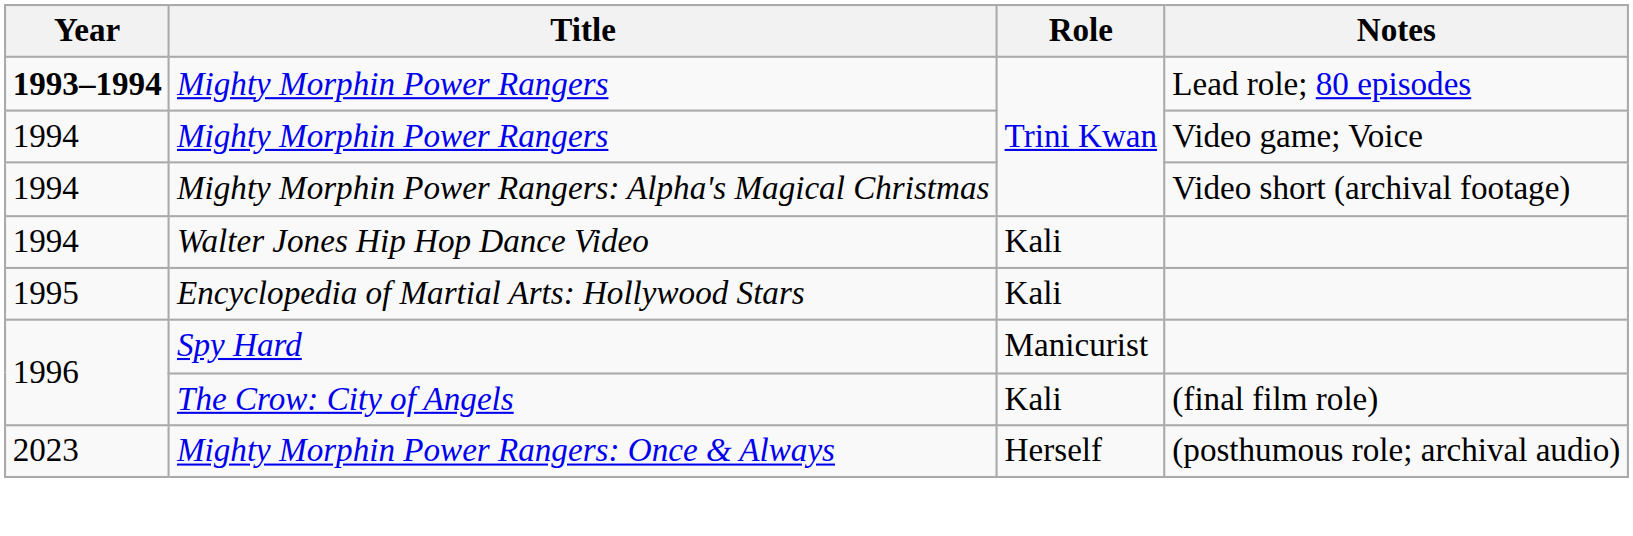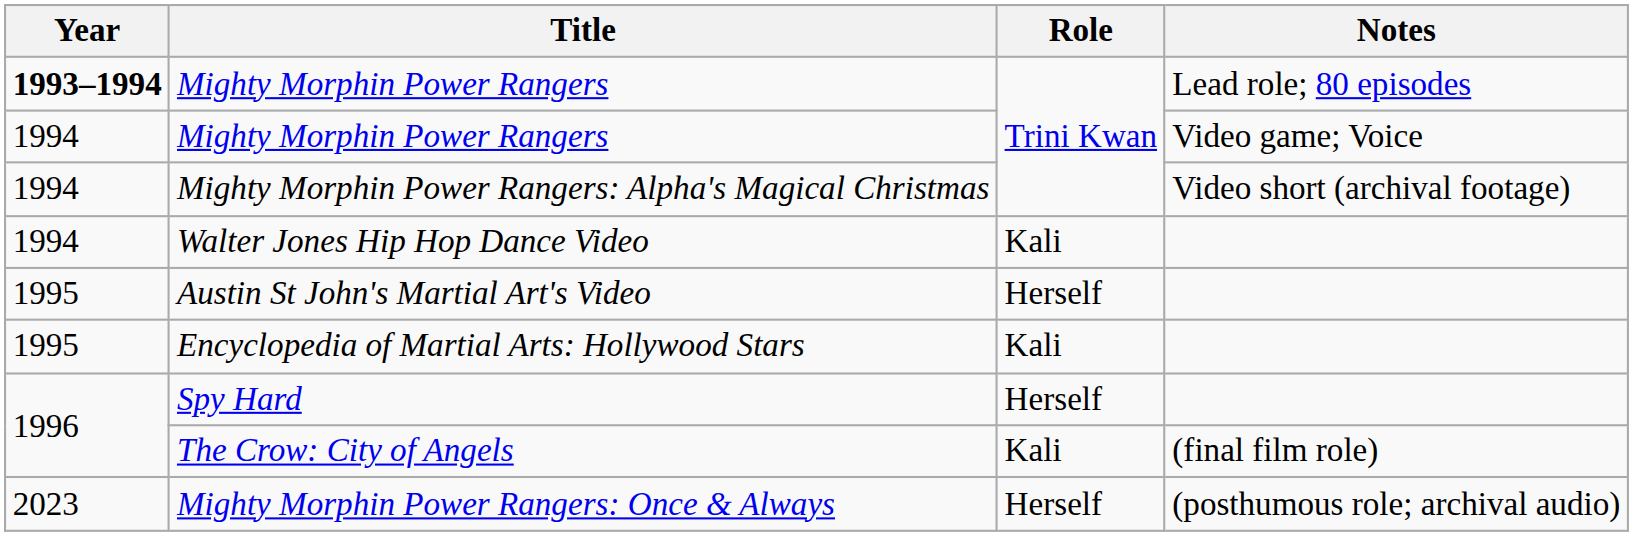 <table class="wikitable sortable">
 <tr>
 <th>Year</th>
 <th>Title</th>
 <th>Role</th>
 <th class="unsortable">Notes</th>
 </tr>
 <tr>
 <td><strong>1993–1994</strong></td>
 <td><em><a href='#'>Mighty Morphin Power Rangers</a></em></td>
 <td rowspan=3><a href='#'>Trini Kwan</a></td>
 <td>Lead role; <a href='#'>80 episodes</a></td>
 </tr>
 <tr>
 <td>1994</td>
 <td><em><a href='#'>Mighty Morphin Power Rangers</a></em></td>
 <td>Video game; Voice</td>
 </tr>
 <tr>
 <td>1994</td>
 <td><em>Mighty Morphin Power Rangers: Alpha's Magical Christmas</em></td>
 <td>Video short (archival footage)</td>
 </tr>
 <tr>
 <td>1994</td>
 <td><em>Walter Jones Hip Hop Dance Video</em></td>
 <td>Kali</td>
 <td></td>
 </tr>
 <tr>
 <td>1995</td>
+<td><em>Austin St John's Martial Art's Video</em></td>
+<td>Herself</td>
+<td></td>
+</tr>
+<tr>
+<td>1995</td>
 <td><em>Encyclopedia of Martial Arts: Hollywood Stars</em></td>
 <td>Kali</td>
 <td></td>
 </tr>
 <tr>
 <td rowspan=2>1996</td>
 <td><em><a href='#'>Spy Hard</a></em></td>
-<td>Manicurist</td>
+<td>Herself</td>
 <td></td>
 </tr>
 <tr>
 <td><em><a href='#'>The Crow: City of Angels</a></em></td>
 <td>Kali</td>
 <td>(final film role)</td>
 </tr>
 <tr>
 <td>2023</td>
 <td><em><a href='#'>Mighty Morphin Power Rangers: Once & Always</a></em></td>
 <td>Herself</td>
 <td>(posthumous role; archival audio)</td>
 </tr>
 </table>
